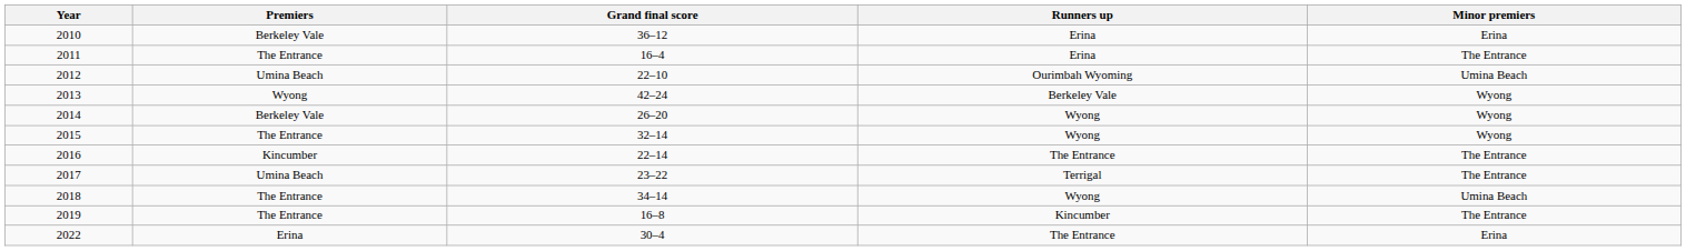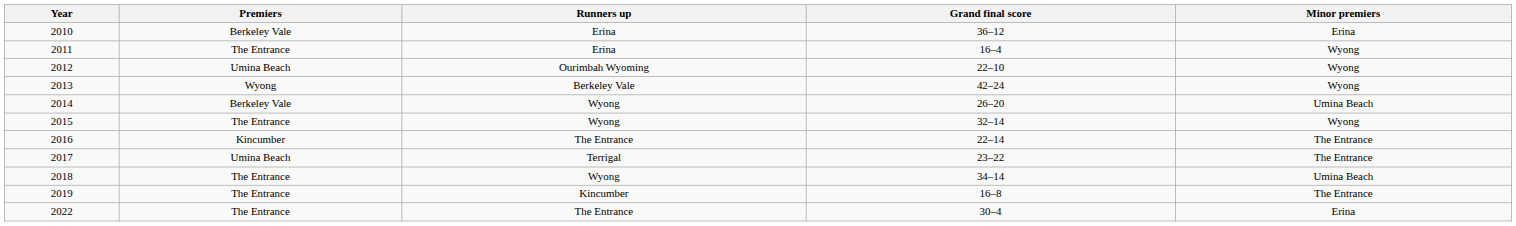 <table class="wikitable" width="100%" style="text-align:center; font-size:90%">
 <tr bgcolor="#D1D8E2">
 <th>Year</th>
 <th>Premiers</th>
+<th>Runners up</th>
 <th>Grand final score</th>
-<th>Runners up</th>
 <th>Minor premiers</th>
 </tr>
 <tr>
 <td>2010</td>
 <td> Berkeley Vale</td>
+<td> Erina</td>
 <td>36–12</td>
-<td> Erina</td>
 <td> Erina</td>
 </tr>
 <tr>
 <td>2011</td>
 <td> The Entrance</td>
+<td> Erina</td>
 <td>16–4</td>
-<td> Erina</td>
-<td> The Entrance</td>
+<td> Wyong</td>
 </tr>
 <tr>
 <td>2012</td>
 <td> Umina Beach</td>
+<td> Ourimbah Wyoming</td>
 <td>22–10</td>
-<td> Ourimbah Wyoming</td>
-<td> Umina Beach</td>
+<td> Wyong</td>
 </tr>
 <tr>
 <td>2013</td>
 <td> Wyong</td>
+<td> Berkeley Vale</td>
 <td>42–24</td>
-<td> Berkeley Vale</td>
 <td> Wyong</td>
 </tr>
 <tr>
 <td>2014</td>
 <td> Berkeley Vale</td>
+<td> Wyong</td>
 <td>26–20</td>
-<td> Wyong</td>
-<td> Wyong</td>
+<td> Umina Beach</td>
 </tr>
 <tr>
 <td>2015</td>
 <td> The Entrance</td>
+<td> Wyong</td>
 <td>32–14</td>
-<td> Wyong</td>
 <td> Wyong</td>
 </tr>
 <tr>
 <td>2016</td>
 <td> Kincumber</td>
+<td> The Entrance</td>
 <td>22–14</td>
-<td> The Entrance</td>
 <td> The Entrance</td>
 </tr>
 <tr>
 <td>2017</td>
 <td> Umina Beach</td>
+<td> Terrigal</td>
 <td>23–22</td>
-<td> Terrigal</td>
 <td> The Entrance</td>
 </tr>
 <tr>
 <td>2018</td>
 <td> The Entrance</td>
+<td> Wyong</td>
 <td>34–14</td>
-<td> Wyong</td>
 <td> Umina Beach</td>
 </tr>
 <tr>
 <td>2019</td>
 <td> The Entrance</td>
+<td> Kincumber</td>
 <td>16–8</td>
-<td> Kincumber</td>
 <td> The Entrance</td>
 </tr>
 <tr>
 <td>2022</td>
-<td> Erina</td>
+<td> The Entrance</td>
+<td> The Entrance</td>
 <td>30–4</td>
-<td> The Entrance</td>
 <td> Erina</td>
 </tr>
 </table>
